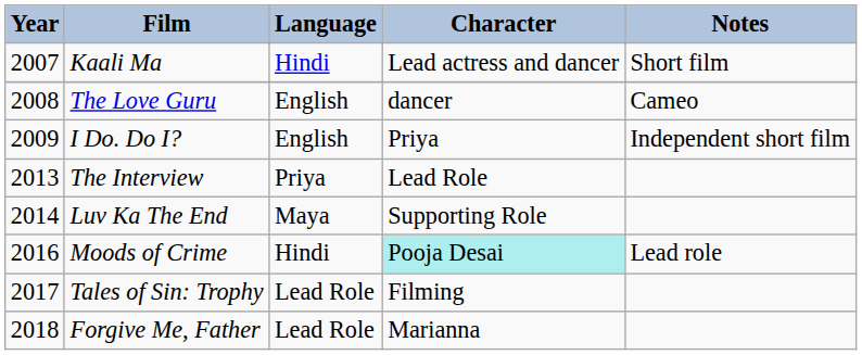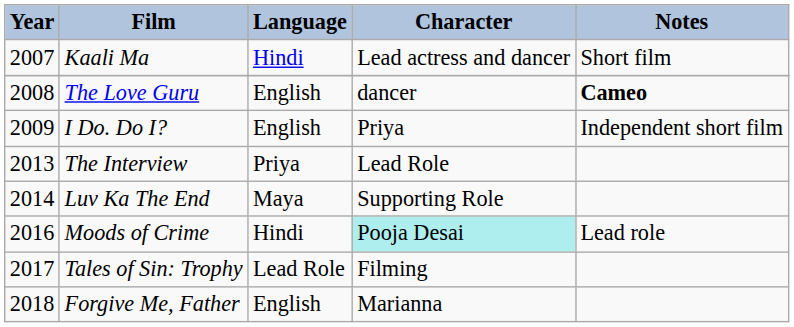 <table class="wikitable sortable">
 <tr>
 <th style="background:#B0C4DE;">Year</th>
 <th style="background:#B0C4DE;">Film</th>
 <th style="background:#B0C4DE;">Language</th>
 <th style="background:#B0C4DE;">Character</th>
 <th style="background:#B0C4DE;">Notes</th>
 </tr>
 <tr>
 <td>2007</td>
 <td><em>Kaali Ma</em></td>
 <td><a href='#'>Hindi</a></td>
 <td>Lead actress and dancer</td>
 <td>Short film</td>
 </tr>
 <tr>
 </tr>
 <tr>
 <td>2008</td>
 <td><em><a href='#'>The Love Guru</a></em></td>
 <td>English</td>
 <td>dancer</td>
-<td>Cameo</td>
+<td><strong>Cameo</strong></td>
 </tr>
 <tr>
 <td>2009</td>
 <td><em>I Do. Do I?</em></td>
 <td>English</td>
 <td>Priya</td>
 <td>Independent short film</td>
 </tr>
 <tr>
 <td>2013</td>
 <td><em>The Interview</em></td>
 <td>Priya</td>
 <td>Lead Role</td>
 <td></td>
 </tr>
 <tr>
 <td>2014</td>
 <td><em>Luv Ka The End</em></td>
 <td>Maya</td>
 <td>Supporting Role</td>
 <td></td>
 </tr>
 <tr>
 <td>2016</td>
 <td><em>Moods of Crime</em></td>
 <td>Hindi</td>
 <td style="background: paleturquoise;">Pooja Desai</td>
 <td>Lead role</td>
 </tr>
 <tr>
 <td>2017</td>
 <td><em>Tales of Sin: Trophy</em></td>
 <td>Lead Role</td>
 <td>Filming</td>
 <td></td>
 </tr>
 <tr>
 <td>2018</td>
 <td><em>Forgive Me, Father</em></td>
-<td>Lead Role</td>
+<td>English</td>
 <td>Marianna</td>
 <td></td>
 </tr>
 </table>
